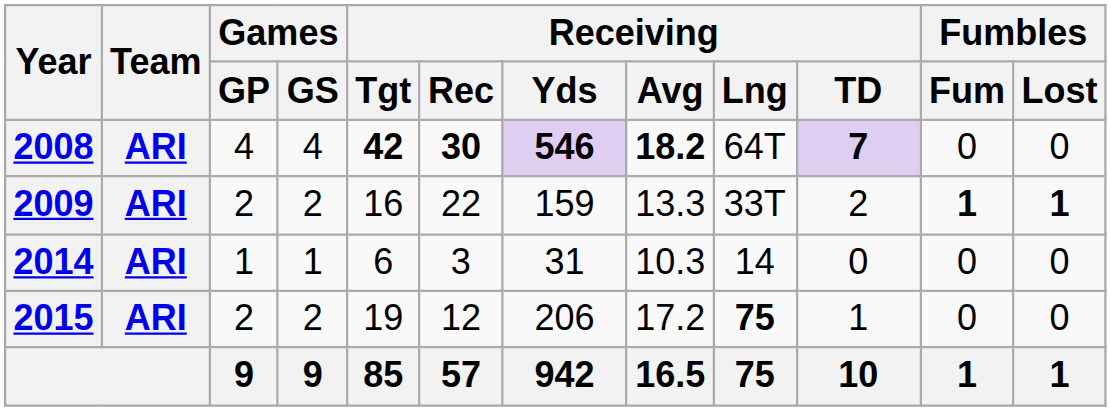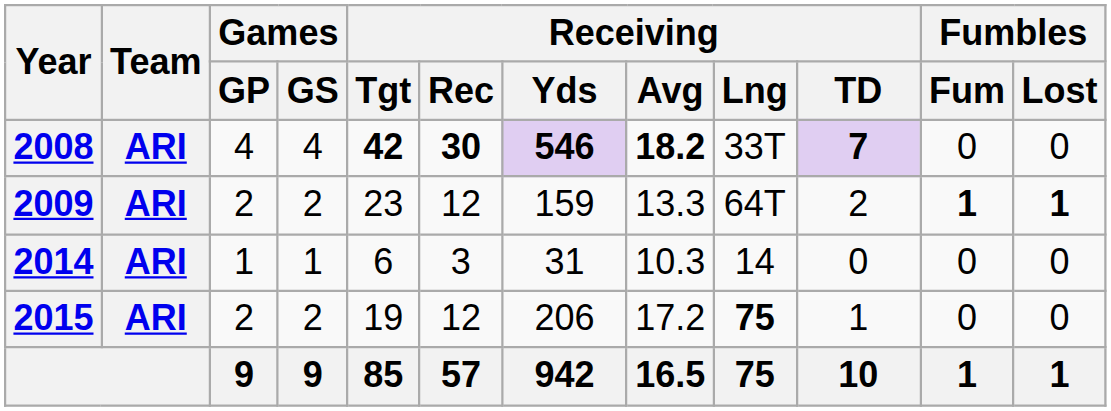 <table class="wikitable" style="text-align:center;">
 <tr>
 <th rowspan="2">Year</th>
 <th rowspan="2">Team</th>
 <th colspan="2">Games</th>
 <th colspan="6">Receiving</th>
 <th colspan="2">Fumbles</th>
 </tr>
 <tr>
 <th>GP</th>
 <th>GS</th>
 <th>Tgt</th>
 <th>Rec</th>
 <th>Yds</th>
 <th>Avg</th>
 <th>Lng</th>
 <th>TD</th>
 <th>Fum</th>
 <th>Lost</th>
 </tr>
 <tr>
 <th><a href='#'>2008</a></th>
 <th><a href='#'>ARI</a></th>
 <td>4</td>
 <td>4</td>
 <td><strong>42</strong></td>
 <td><strong>30</strong></td>
 <td style="background:#e0cef2; width:3em;"><strong>546</strong></td>
 <td><strong>18.2</strong></td>
-<td>64T</td>
+<td>33T</td>
 <td style="background:#e0cef2; width:3em;"><strong>7</strong></td>
 <td>0</td>
 <td>0</td>
 </tr>
 <tr>
 <th><a href='#'>2009</a></th>
 <th><a href='#'>ARI</a></th>
 <td>2</td>
 <td>2</td>
-<td>16</td>
-<td>22</td>
+<td>23</td>
+<td>12</td>
 <td>159</td>
 <td>13.3</td>
-<td>33T</td>
+<td>64T</td>
 <td>2</td>
 <td><strong>1</strong></td>
 <td><strong>1</strong></td>
 </tr>
 <tr>
 <th><a href='#'>2014</a></th>
 <th><a href='#'>ARI</a></th>
 <td>1</td>
 <td>1</td>
 <td>6</td>
 <td>3</td>
 <td>31</td>
 <td>10.3</td>
 <td>14</td>
 <td>0</td>
 <td>0</td>
 <td>0</td>
 </tr>
 <tr>
 <th><a href='#'>2015</a></th>
 <th><a href='#'>ARI</a></th>
 <td>2</td>
 <td>2</td>
 <td>19</td>
 <td>12</td>
 <td>206</td>
 <td>17.2</td>
 <td><strong>75</strong></td>
 <td>1</td>
 <td>0</td>
 <td>0</td>
 </tr>
 <tr>
 <th colspan="2"></th>
 <th>9</th>
 <th>9</th>
 <th>85</th>
 <th>57</th>
 <th>942</th>
 <th>16.5</th>
 <th>75</th>
 <th>10</th>
 <th>1</th>
 <th>1</th>
 </tr>
 </table>
